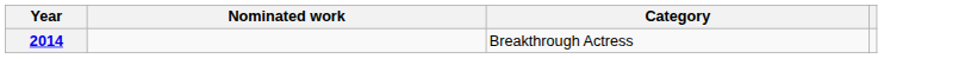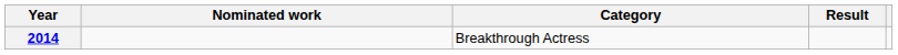 <table class=wikitable>
 <tr>
 <th scope="col" style="width:5em;">Year</th>
 <th scope="col" style="width:26em;">Nominated work</th>
 <th scope="col" style="width:25em;">Category</th>
+<th scope="col" style="width:5em;">Result</th>
 <th scope="col"></th>
 </tr>
 <tr>
 <th scope="row"><a href='#'>2014</a></th>
 <td></td>
 <td>Breakthrough Actress</td>
+<td></td>
 <td style="text-align:center;"></td>
 </tr>
 </table>
